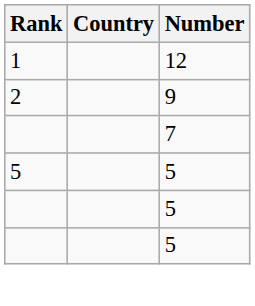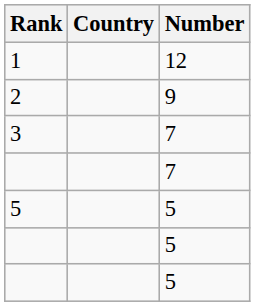 <table class="wikitable" style="font-size:90%">
 <tr>
 <th>Rank</th>
 <th>Country</th>
 <th>Number</th>
 </tr>
 <tr>
 <td>1</td>
 <td></td>
 <td>12</td>
 </tr>
 <tr>
 <td>2</td>
 <td></td>
 <td>9</td>
+</tr>
+<tr>
+<td>3</td>
+<td></td>
+<td>7</td>
 </tr>
 <tr>
 <td></td>
 <td></td>
 <td>7</td>
 </tr>
 <tr>
 <td>5</td>
 <td></td>
 <td>5</td>
 </tr>
 <tr>
 <td></td>
 <td></td>
 <td>5</td>
 </tr>
 <tr>
 <td></td>
 <td></td>
 <td>5</td>
 </tr>
 </table>
